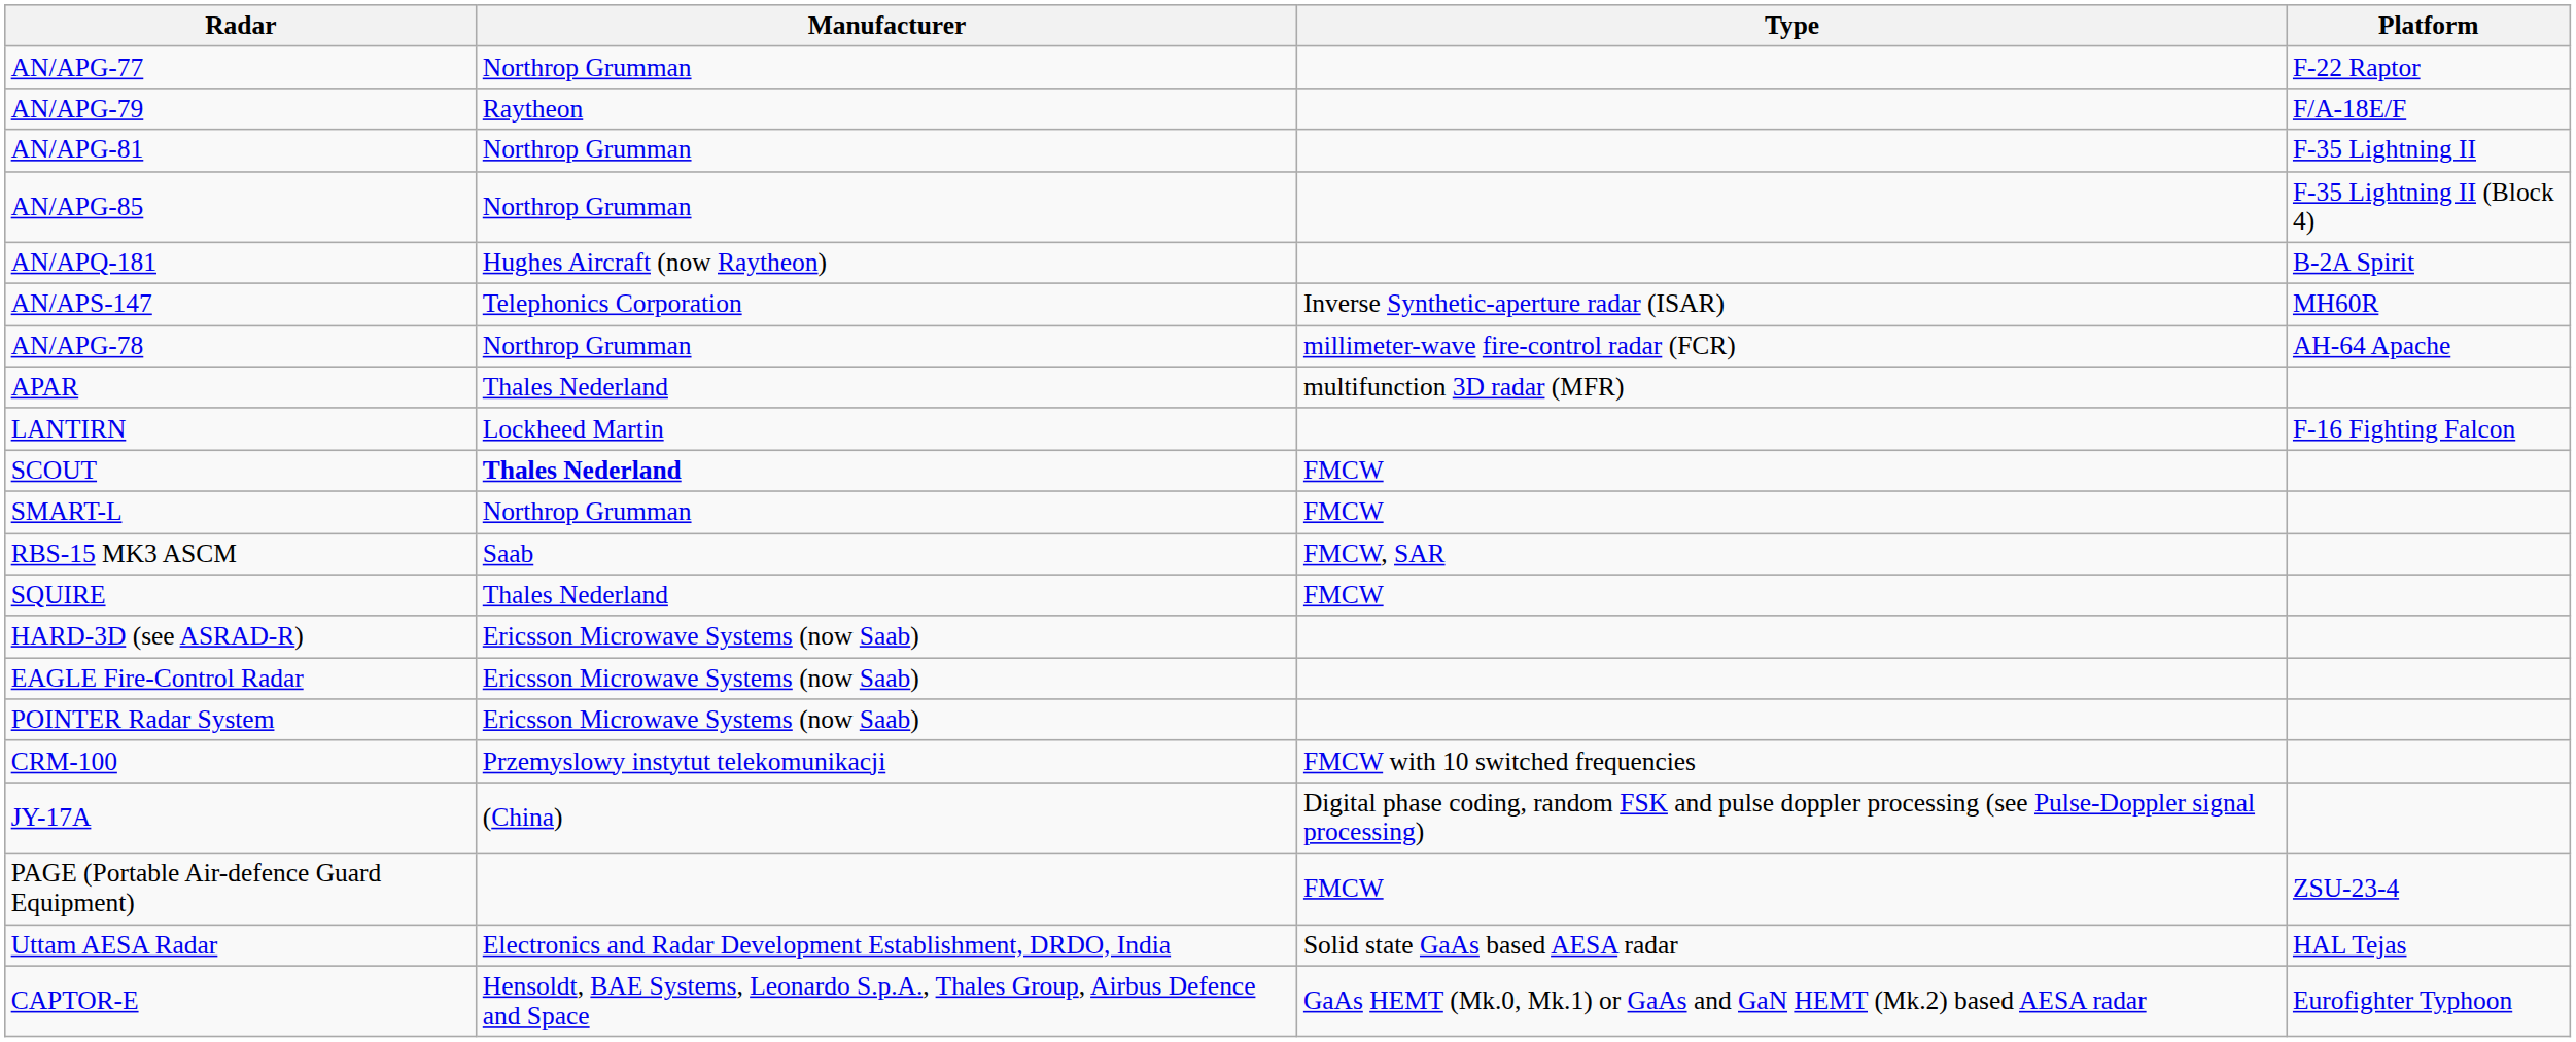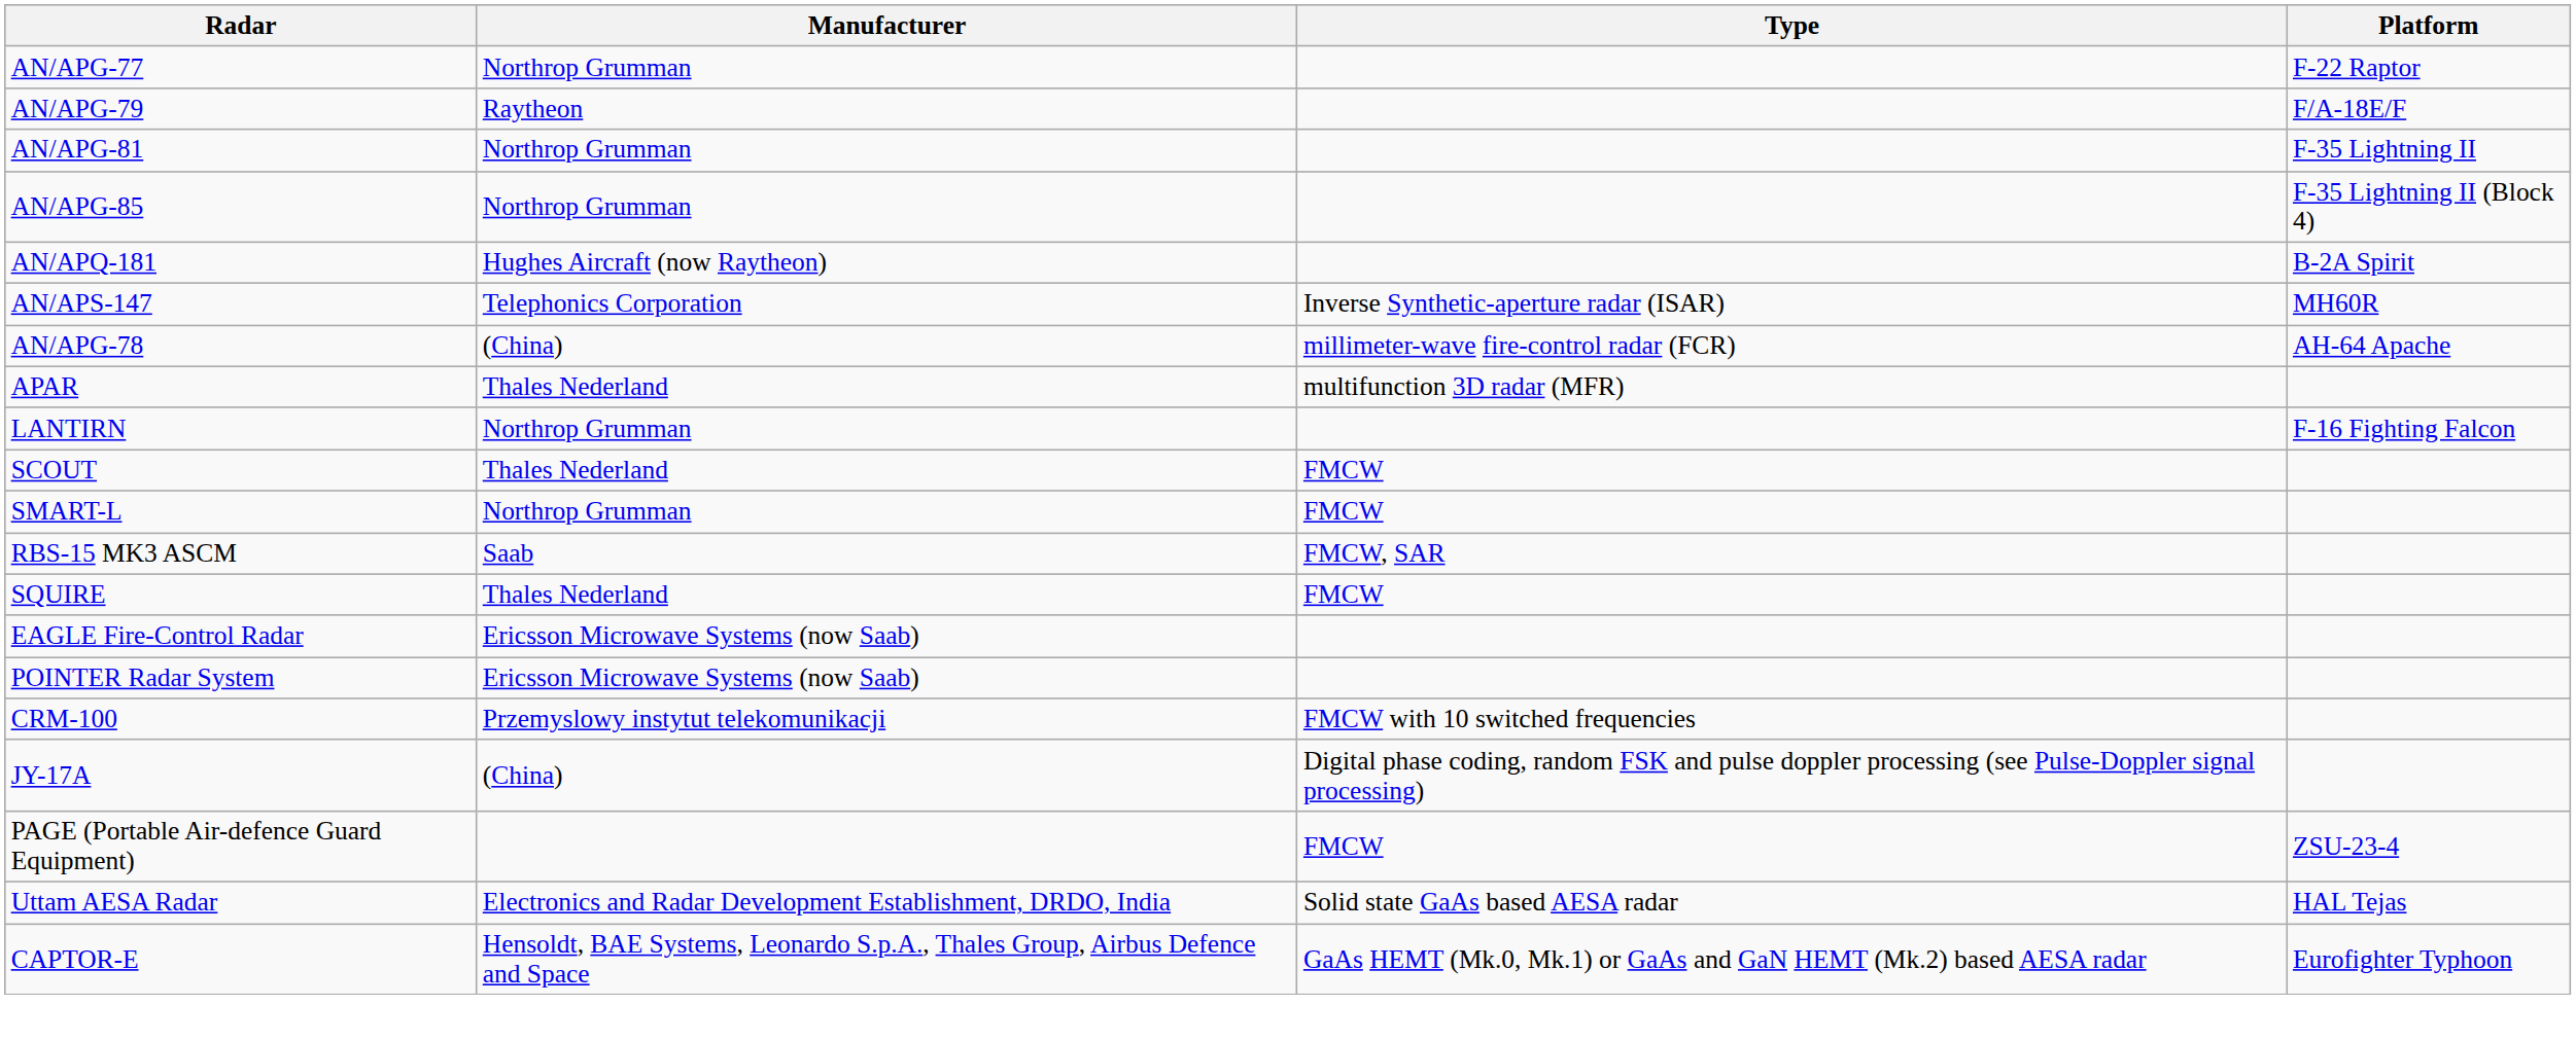 <table class="wikitable sortable">
 <tr>
 <th>Radar</th>
 <th>Manufacturer</th>
 <th>Type</th>
 <th>Platform</th>
 </tr>
 <tr>
 <td><a href='#'>AN/APG-77</a></td>
 <td><a href='#'>Northrop Grumman</a></td>
 <td></td>
 <td><a href='#'>F-22 Raptor</a></td>
 </tr>
 <tr>
 <td><a href='#'>AN/APG-79</a></td>
 <td><a href='#'>Raytheon</a></td>
 <td></td>
 <td><a href='#'>F/A-18E/F</a></td>
 </tr>
 <tr>
 <td><a href='#'>AN/APG-81</a></td>
 <td><a href='#'>Northrop Grumman</a></td>
 <td></td>
 <td><a href='#'>F-35 Lightning II</a></td>
 </tr>
 <tr>
 <td><a href='#'>AN/APG-85</a></td>
 <td><a href='#'>Northrop Grumman</a></td>
 <td></td>
 <td><a href='#'>F-35 Lightning II</a> (Block 4)</td>
 </tr>
 <tr>
 <td><a href='#'>AN/APQ-181</a></td>
 <td><a href='#'>Hughes Aircraft</a> (now <a href='#'>Raytheon</a>)</td>
 <td></td>
 <td><a href='#'>B-2A Spirit</a></td>
 </tr>
 <tr>
 <td><a href='#'>AN/APS-147</a></td>
 <td><a href='#'>Telephonics Corporation</a></td>
 <td>Inverse <a href='#'>Synthetic-aperture radar</a> (ISAR)</td>
 <td><a href='#'>MH60R</a></td>
 </tr>
 <tr>
 <td><a href='#'>AN/APG-78</a></td>
-<td><a href='#'>Northrop Grumman</a></td>
+<td>(<a href='#'>China</a>)</td>
 <td><a href='#'>millimeter-wave</a> <a href='#'>fire-control radar</a> (FCR)</td>
 <td><a href='#'>AH-64 Apache</a></td>
 </tr>
 <tr>
 <td><a href='#'>APAR</a></td>
 <td><a href='#'>Thales Nederland</a></td>
 <td>multifunction <a href='#'>3D radar</a> (MFR)</td>
 <td></td>
 </tr>
 <tr>
 <td><a href='#'>LANTIRN</a></td>
-<td><a href='#'>Lockheed Martin</a></td>
+<td><a href='#'>Northrop Grumman</a></td>
 <td></td>
 <td><a href='#'>F-16 Fighting Falcon</a></td>
 </tr>
 <tr>
 <td><a href='#'>SCOUT</a></td>
-<td><strong><a href='#'>Thales Nederland</a></strong></td>
+<td><a href='#'>Thales Nederland</a></td>
 <td><a href='#'>FMCW</a></td>
 <td></td>
 </tr>
 <tr>
 <td><a href='#'>SMART-L</a></td>
 <td><a href='#'>Northrop Grumman</a></td>
 <td><a href='#'>FMCW</a></td>
 <td></td>
 </tr>
 <tr>
 <td><a href='#'>RBS-15</a> MK3 ASCM</td>
 <td><a href='#'>Saab</a></td>
 <td><a href='#'>FMCW</a>, <a href='#'>SAR</a></td>
 <td></td>
 </tr>
 <tr>
 <td><a href='#'>SQUIRE</a></td>
 <td><a href='#'>Thales Nederland</a></td>
 <td><a href='#'>FMCW</a></td>
-<td></td>
-</tr>
-<tr>
-<td><a href='#'>HARD-3D</a> (see <a href='#'>ASRAD-R</a>)</td>
-<td><a href='#'>Ericsson Microwave Systems</a> (now <a href='#'>Saab</a>)</td>
-<td></td>
 <td></td>
 </tr>
 <tr>
 <td><a href='#'>EAGLE Fire-Control Radar</a></td>
 <td><a href='#'>Ericsson Microwave Systems</a> (now <a href='#'>Saab</a>)</td>
 <td></td>
 <td></td>
 </tr>
 <tr>
 <td><a href='#'>POINTER Radar System</a></td>
 <td><a href='#'>Ericsson Microwave Systems</a> (now <a href='#'>Saab</a>)</td>
 <td></td>
 <td></td>
 </tr>
 <tr>
 <td><a href='#'>CRM-100</a></td>
 <td><a href='#'>Przemyslowy instytut telekomunikacji</a></td>
 <td><a href='#'>FMCW</a> with 10 switched frequencies</td>
 <td></td>
 </tr>
 <tr>
 <td><a href='#'>JY-17A</a></td>
 <td>(<a href='#'>China</a>)</td>
 <td>Digital phase coding, random <a href='#'>FSK</a> and pulse doppler processing (see <a href='#'>Pulse-Doppler signal processing</a>)</td>
 <td></td>
 </tr>
 <tr>
 <td>PAGE (Portable Air-defence Guard Equipment)</td>
 <td></td>
 <td><a href='#'>FMCW</a></td>
 <td><a href='#'>ZSU-23-4</a></td>
 </tr>
 <tr>
 <td><a href='#'>Uttam AESA Radar</a></td>
 <td><a href='#'>Electronics and Radar Development Establishment, DRDO, India</a></td>
 <td>Solid state <a href='#'>GaAs</a> based <a href='#'>AESA</a> radar</td>
 <td><a href='#'>HAL Tejas</a></td>
 </tr>
 <tr>
 <td><a href='#'>CAPTOR-E</a></td>
 <td><a href='#'>Hensoldt</a>, <a href='#'>BAE Systems</a>, <a href='#'>Leonardo S.p.A.</a>, <a href='#'>Thales Group</a>, <a href='#'>Airbus Defence and Space</a></td>
 <td><a href='#'>GaAs</a> <a href='#'>HEMT</a> (Mk.0, Mk.1) or <a href='#'>GaAs</a> and <a href='#'>GaN</a> <a href='#'>HEMT</a> (Mk.2) based <a href='#'>AESA radar</a></td>
 <td><a href='#'>Eurofighter Typhoon</a></td>
 </tr>
 </table>
